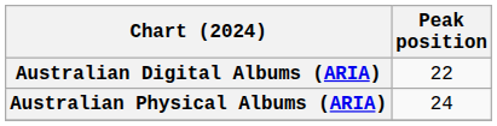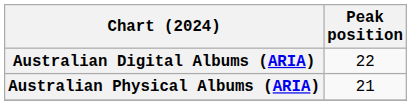 <table class="wikitable sortable plainrowheaders" style="text-align:center;">
 <tr>
 <th scope="col">Chart (2024)</th>
 <th scope="col">Peak<br>position</th>
 </tr>
 <tr>
 <th scope="row">Australian Digital Albums (<a href='#'>ARIA</a>)</th>
 <td>22</td>
 </tr>
 <tr>
 <th scope="row">Australian Physical Albums (<a href='#'>ARIA</a>)</th>
-<td>24</td>
+<td>21</td>
 </tr>
 <tr>
 </tr>
 <tr>
 </tr>
 <tr>
 </tr>
 <tr>
 </tr>
 <tr>
 </tr>
 <tr>
 </tr>
 <tr>
 </tr>
 <tr>
 </tr>
 <tr>
 </tr>
 <tr>
 </tr>
 </table>
